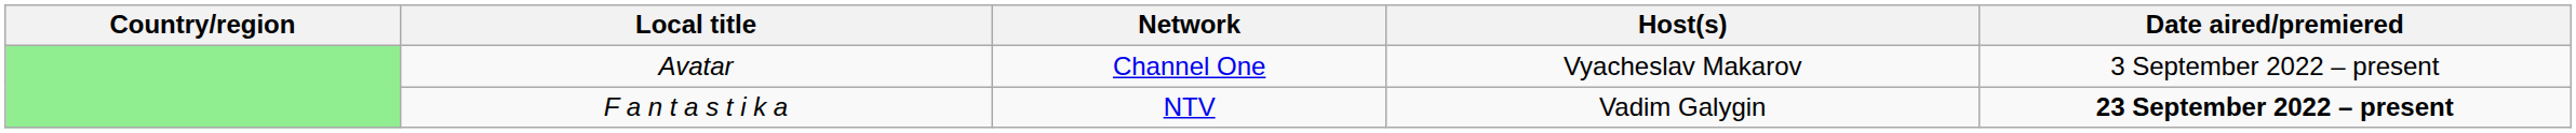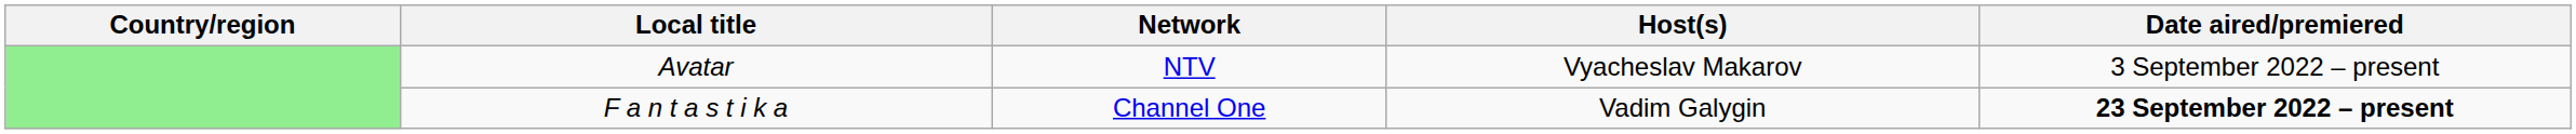 <table class="wikitable sortable" style="text-align:center; width:100%;">
 <tr>
 <th scope="col" width="10%">Country/region</th>
 <th scope="col" width="15%">Local title</th>
 <th scope="col" width="10%">Network</th>
 <th scope="col" width="15%">Host(s)</th>
 <th scope="col" width="15%">Date aired/premiered</th>
 </tr>
 <tr>
 <td rowspan="2" align="left" bgcolor="lightgreen"></td>
 <td><em>Avatar</em></td>
-<td><a href='#'>Channel One</a></td>
+<td><a href='#'>NTV</a></td>
 <td>Vyacheslav Makarov</td>
 <td>3 September 2022 – present</td>
 </tr>
 <tr>
 <td><em>F a n t a s t i k a</em></td>
-<td><a href='#'>NTV</a></td>
+<td><a href='#'>Channel One</a></td>
 <td>Vadim Galygin</td>
 <td><strong>23 September 2022 – present</strong></td>
 </tr>
 </table>
